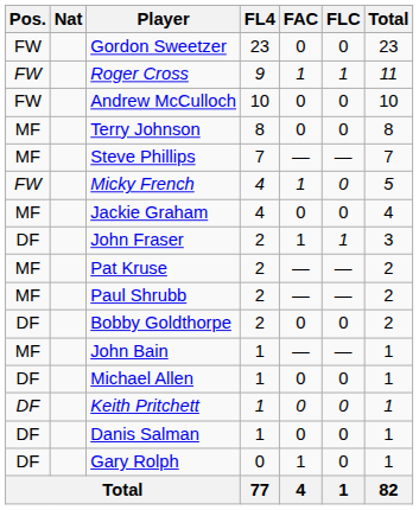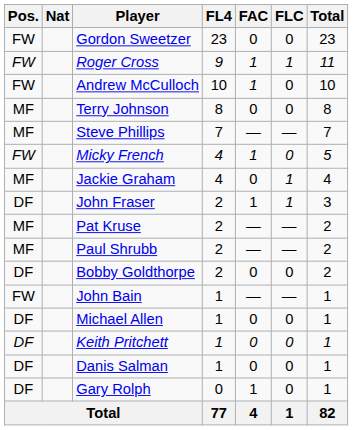 <table class="wikitable"  style="text-align:center; border:1px #aaa solid;">
 <tr>
 <th>Pos.</th>
 <th>Nat</th>
 <th>Player</th>
 <th>FL4</th>
 <th>FAC</th>
 <th>FLC</th>
 <th>Total</th>
 </tr>
 <tr>
 <td>FW</td>
 <td></td>
 <td style="text-align:left;"><a href='#'>Gordon Sweetzer</a></td>
 <td>23</td>
 <td>0</td>
 <td>0</td>
 <td>23</td>
 </tr>
 <tr>
 <td><em>FW</em></td>
 <td><em></em></td>
 <td style="text-align:left;"><a href='#'><em>Roger Cross</em></a></td>
 <td><em>9</em></td>
 <td><em>1</em></td>
 <td><em>1</em></td>
 <td><em>11</em></td>
 </tr>
 <tr>
 <td>FW</td>
 <td></td>
 <td style="text-align:left;"><a href='#'>Andrew McCulloch</a></td>
 <td>10</td>
-<td>0</td>
+<td><em>1</em></td>
 <td>0</td>
 <td>10</td>
 </tr>
 <tr>
 <td>MF</td>
 <td></td>
 <td style="text-align:left;"><a href='#'>Terry Johnson</a></td>
 <td>8</td>
 <td>0</td>
 <td>0</td>
 <td>8</td>
 </tr>
 <tr>
 <td>MF</td>
 <td></td>
 <td style="text-align:left;"><a href='#'>Steve Phillips</a></td>
 <td>7</td>
 <td>—</td>
 <td>—</td>
 <td>7</td>
 </tr>
 <tr>
 <td><em>FW</em></td>
 <td><em></em></td>
 <td style="text-align:left;"><em><a href='#'>Micky French</a></em></td>
 <td><em>4</em></td>
 <td><em>1</em></td>
 <td><em>0</em></td>
 <td><em>5</em></td>
 </tr>
 <tr>
 <td>MF</td>
 <td></td>
 <td style="text-align:left;"><a href='#'>Jackie Graham</a></td>
 <td>4</td>
 <td>0</td>
-<td>0</td>
+<td><em>1</em></td>
 <td>4</td>
 </tr>
 <tr>
 <td>DF</td>
 <td></td>
 <td style="text-align:left;"><a href='#'>John Fraser</a></td>
 <td>2</td>
 <td>1</td>
 <td><em>1</em></td>
 <td>3</td>
 </tr>
 <tr>
 <td>MF</td>
 <td></td>
 <td style="text-align:left;"><a href='#'>Pat Kruse</a></td>
 <td>2</td>
 <td>—</td>
 <td>—</td>
 <td>2</td>
 </tr>
 <tr>
 <td>MF</td>
 <td></td>
 <td style="text-align:left;"><a href='#'>Paul Shrubb</a></td>
 <td>2</td>
 <td>—</td>
 <td>—</td>
 <td>2</td>
 </tr>
 <tr>
 <td>DF</td>
 <td></td>
 <td style="text-align:left;"><a href='#'>Bobby Goldthorpe</a></td>
 <td>2</td>
 <td>0</td>
 <td>0</td>
 <td>2</td>
 </tr>
 <tr>
-<td>MF</td>
+<td>FW</td>
 <td></td>
 <td style="text-align:left;"><a href='#'>John Bain</a></td>
 <td>1</td>
 <td>—</td>
 <td>—</td>
 <td>1</td>
 </tr>
 <tr>
 <td>DF</td>
 <td></td>
 <td style="text-align:left;"><a href='#'>Michael Allen</a></td>
 <td>1</td>
 <td>0</td>
 <td>0</td>
 <td>1</td>
 </tr>
 <tr>
 <td><em>DF</em></td>
 <td><em></em></td>
 <td style="text-align:left;"><em><a href='#'>Keith Pritchett</a></em></td>
 <td><em>1</em></td>
 <td><em>0</em></td>
 <td><em>0</em></td>
 <td><em>1</em></td>
 </tr>
 <tr>
 <td>DF</td>
 <td></td>
 <td style="text-align:left;"><a href='#'>Danis Salman</a></td>
 <td>1</td>
 <td>0</td>
 <td>0</td>
 <td>1</td>
 </tr>
 <tr>
 <td>DF</td>
 <td></td>
 <td style="text-align:left;"><a href='#'>Gary Rolph</a></td>
 <td>0</td>
 <td>1</td>
 <td>0</td>
 <td>1</td>
 </tr>
 <tr>
 <th colspan="3">Total</th>
 <th>77</th>
 <th>4</th>
 <th>1</th>
 <th>82</th>
 </tr>
 </table>
